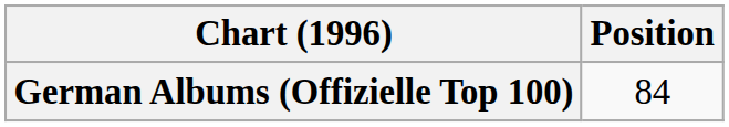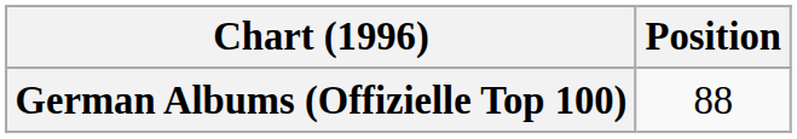 <table class="wikitable plainrowheaders" style="text-align:center">
 <tr>
 <th scope="col">Chart (1996)</th>
 <th scope="col">Position</th>
 </tr>
 <tr>
 <th scope="row">German Albums (Offizielle Top 100)</th>
-<td>84</td>
+<td>88</td>
 </tr>
 </table>
